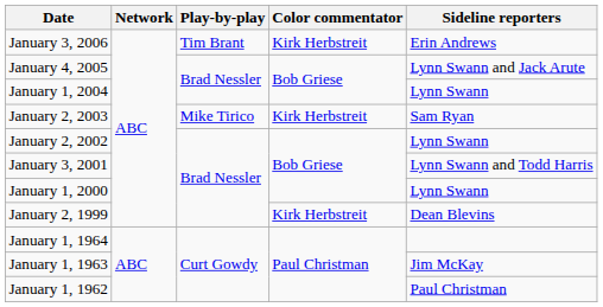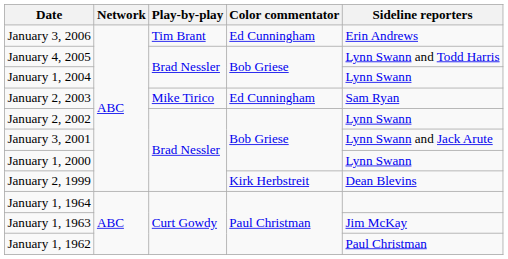 <table class="wikitable">
 <tr>
 <th>Date</th>
 <th>Network</th>
 <th>Play-by-play</th>
 <th>Color commentator</th>
 <th>Sideline reporters</th>
 </tr>
 <tr>
 <td>January 3, 2006</td>
 <td rowspan=8><a href='#'>ABC</a></td>
 <td><a href='#'>Tim Brant</a></td>
-<td><a href='#'>Kirk Herbstreit</a></td>
+<td><a href='#'>Ed Cunningham</a></td>
 <td><a href='#'>Erin Andrews</a></td>
 </tr>
 <tr>
 <td>January 4, 2005</td>
 <td rowspan=2><a href='#'>Brad Nessler</a></td>
 <td rowspan=2><a href='#'>Bob Griese</a></td>
-<td><a href='#'>Lynn Swann</a> and <a href='#'>Jack Arute</a></td>
+<td><a href='#'>Lynn Swann</a> and <a href='#'>Todd Harris</a></td>
 </tr>
 <tr>
 <td>January 1, 2004</td>
 <td><a href='#'>Lynn Swann</a></td>
 </tr>
 <tr>
 <td>January 2, 2003</td>
 <td><a href='#'>Mike Tirico</a></td>
-<td><a href='#'>Kirk Herbstreit</a></td>
+<td><a href='#'>Ed Cunningham</a></td>
 <td><a href='#'>Sam Ryan</a></td>
 </tr>
 <tr>
 <td>January 2, 2002</td>
 <td rowspan=4><a href='#'>Brad Nessler</a></td>
 <td rowspan=3><a href='#'>Bob Griese</a></td>
 <td><a href='#'>Lynn Swann</a></td>
 </tr>
 <tr>
 <td>January 3, 2001</td>
-<td><a href='#'>Lynn Swann</a> and <a href='#'>Todd Harris</a></td>
+<td><a href='#'>Lynn Swann</a> and <a href='#'>Jack Arute</a></td>
 </tr>
 <tr>
 <td>January 1, 2000</td>
 <td><a href='#'>Lynn Swann</a></td>
 </tr>
 <tr>
 <td>January 2, 1999</td>
 <td><a href='#'>Kirk Herbstreit</a></td>
 <td><a href='#'>Dean Blevins</a></td>
 </tr>
 <tr>
 <td>January 1, 1964</td>
 <td rowspan=3><a href='#'>ABC</a></td>
 <td rowspan=3><a href='#'>Curt Gowdy</a></td>
 <td rowspan=3><a href='#'>Paul Christman</a></td>
 <td></td>
 </tr>
 <tr>
 <td>January 1, 1963</td>
 <td><a href='#'>Jim McKay</a></td>
 </tr>
 <tr>
 <td>January 1, 1962</td>
 <td><a href='#'>Paul Christman</a></td>
 </tr>
 </table>
